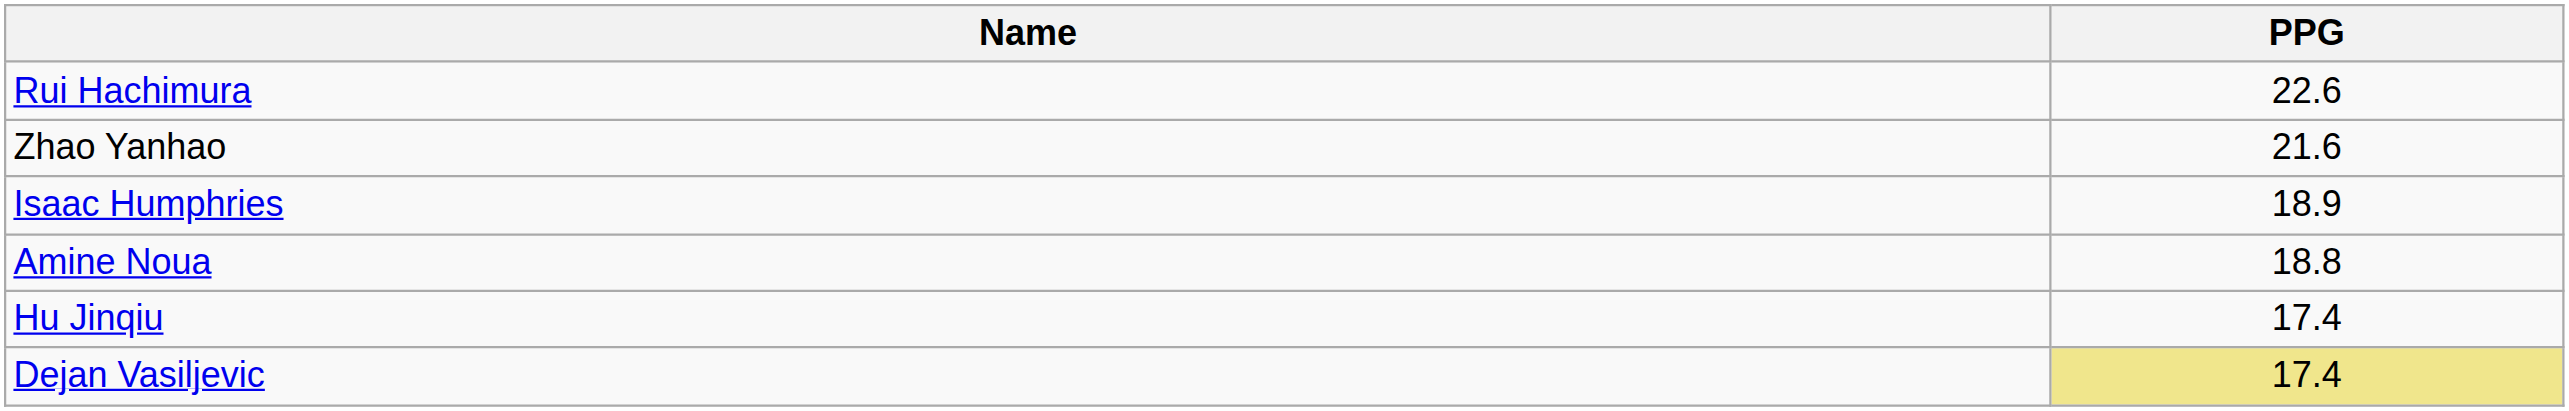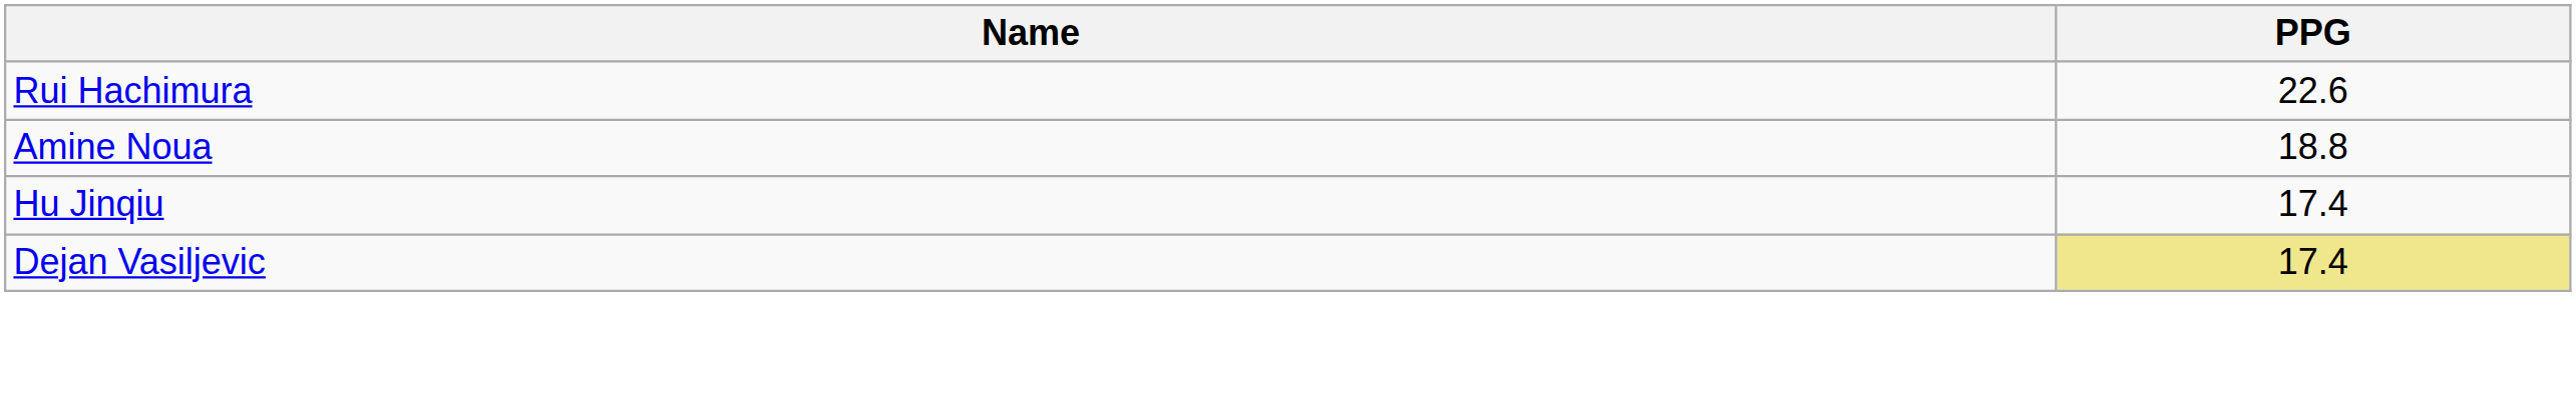 <table class=wikitable width="90%">
 <tr>
 <th width="80%">Name</th>
 <th width="20%">PPG</th>
 </tr>
 <tr>
 <td> <a href='#'>Rui Hachimura</a></td>
 <td align=center>22.6</td>
-</tr>
-<tr>
-<td> Zhao Yanhao</td>
-<td align=center>21.6</td>
-</tr>
-<tr>
-<td> <a href='#'>Isaac Humphries</a></td>
-<td align=center>18.9</td>
 </tr>
 <tr>
 <td> <a href='#'>Amine Noua</a></td>
 <td align=center>18.8</td>
 </tr>
 <tr>
 <td> <a href='#'>Hu Jinqiu</a></td>
 <td align=center>17.4</td>
 </tr>
 <tr>
 <td> <a href='#'>Dejan Vasiljevic</a></td>
 <td align=center style="background: khaki;">17.4</td>
 </tr>
 </table>
